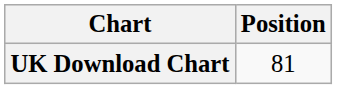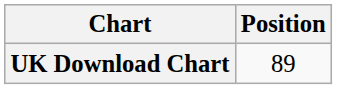 <table class="wikitable plainrowheaders">
 <tr>
 <th>Chart</th>
 <th>Position</th>
 </tr>
 <tr>
 <th scope="row">UK Download Chart</th>
-<td style="text-align:center;">81</td>
+<td style="text-align:center;">89</td>
 </tr>
 </table>
